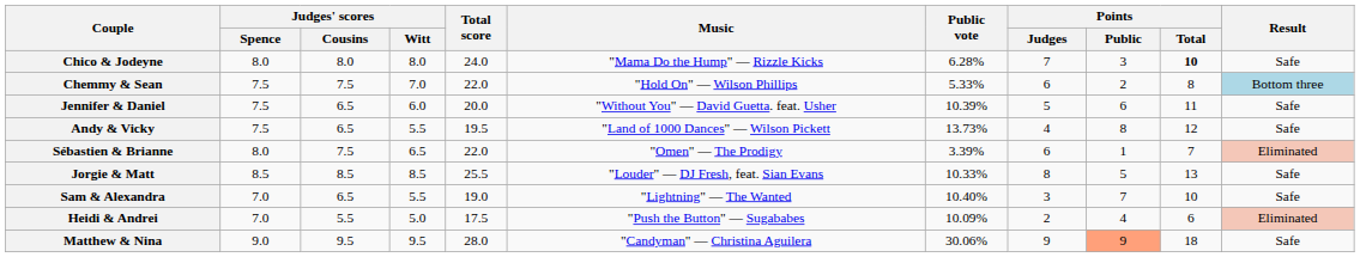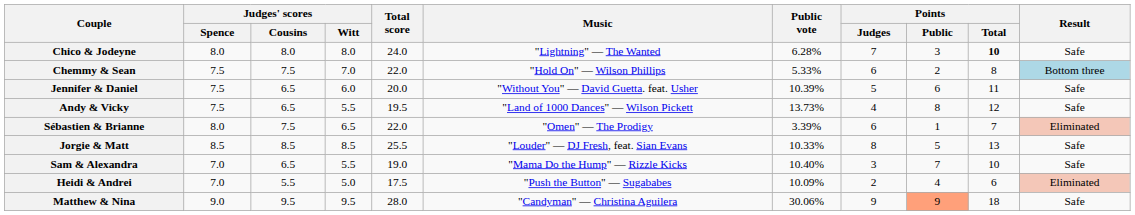 <table class="wikitable sortable" style="text-align:center; font-size:90%; width:90%">
 <tr>
 <th scope="col" rowspan=2>Couple</th>
 <th scope="col" colspan=3 class="unsortable">Judges' scores</th>
 <th scope="col" rowspan=2>Total<br>score</th>
 <th scope="col" rowspan=2 class="unsortable">Music</th>
 <th scope="col" rowspan=2>Public<br>vote</th>
 <th scope="col" colspan=3 class="unsortable">Points</th>
 <th scope="col" rowspan=2 class="unsortable">Result</th>
 </tr>
 <tr>
 <th class="unsortable">Spence</th>
 <th class="unsortable">Cousins</th>
 <th class="unsortable">Witt</th>
 <th class="unsortable">Judges</th>
 <th class="unsortable">Public</th>
 <th>Total</th>
 </tr>
 <tr>
 <th scope="row">Chico & Jodeyne</th>
 <td>8.0</td>
 <td>8.0</td>
 <td>8.0</td>
 <td>24.0</td>
-<td>"<a href='#'>Mama Do the Hump</a>" — <a href='#'>Rizzle Kicks</a></td>
+<td>"<a href='#'>Lightning</a>" — <a href='#'>The Wanted</a></td>
 <td>6.28%</td>
 <td>7</td>
 <td>3</td>
 <td><strong>10</strong></td>
 <td>Safe</td>
 </tr>
 <tr>
 <th scope="row">Chemmy & Sean</th>
 <td>7.5</td>
 <td>7.5</td>
 <td>7.0</td>
 <td>22.0</td>
 <td>"<a href='#'>Hold On</a>" — <a href='#'>Wilson Phillips</a></td>
 <td>5.33%</td>
 <td>6</td>
 <td>2</td>
 <td>8</td>
 <td bgcolor=lightblue>Bottom three</td>
 </tr>
 <tr>
 <th scope="row">Jennifer & Daniel</th>
 <td>7.5</td>
 <td>6.5</td>
 <td>6.0</td>
 <td>20.0</td>
 <td>"<a href='#'>Without You</a>" — <a href='#'>David Guetta</a>. feat. <a href='#'>Usher</a></td>
 <td>10.39%</td>
 <td>5</td>
 <td>6</td>
 <td>11</td>
 <td>Safe</td>
 </tr>
 <tr>
 <th scope="row">Andy & Vicky</th>
 <td>7.5</td>
 <td>6.5</td>
 <td>5.5</td>
 <td>19.5</td>
 <td>"<a href='#'>Land of 1000 Dances</a>" — <a href='#'>Wilson Pickett</a></td>
 <td>13.73%</td>
 <td>4</td>
 <td>8</td>
 <td>12</td>
 <td>Safe</td>
 </tr>
 <tr>
 <th scope="row">Sébastien & Brianne</th>
 <td>8.0</td>
 <td>7.5</td>
 <td>6.5</td>
 <td>22.0</td>
 <td>"<a href='#'>Omen</a>" — <a href='#'>The Prodigy</a></td>
 <td>3.39%</td>
 <td>6</td>
 <td>1</td>
 <td>7</td>
 <td bgcolor="f4c7b8">Eliminated</td>
 </tr>
 <tr>
 <th scope="row">Jorgie & Matt</th>
 <td>8.5</td>
 <td>8.5</td>
 <td>8.5</td>
 <td>25.5</td>
 <td>"<a href='#'>Louder</a>" — <a href='#'>DJ Fresh</a>, feat. <a href='#'>Sian Evans</a></td>
 <td>10.33%</td>
 <td>8</td>
 <td>5</td>
 <td>13</td>
 <td>Safe</td>
 </tr>
 <tr>
 <th scope="row">Sam & Alexandra</th>
 <td>7.0</td>
 <td>6.5</td>
 <td>5.5</td>
 <td>19.0</td>
-<td>"<a href='#'>Lightning</a>" — <a href='#'>The Wanted</a></td>
+<td>"<a href='#'>Mama Do the Hump</a>" — <a href='#'>Rizzle Kicks</a></td>
 <td>10.40%</td>
 <td>3</td>
 <td>7</td>
 <td>10</td>
 <td>Safe</td>
 </tr>
 <tr>
 <th scope="row">Heidi & Andrei</th>
 <td>7.0</td>
 <td>5.5</td>
 <td>5.0</td>
 <td>17.5</td>
 <td>"<a href='#'>Push the Button</a>" — <a href='#'>Sugababes</a></td>
 <td>10.09%</td>
 <td>2</td>
 <td>4</td>
 <td>6</td>
 <td bgcolor="f4c7b8">Eliminated</td>
 </tr>
 <tr>
 <th scope="row">Matthew & Nina</th>
 <td>9.0</td>
 <td>9.5</td>
 <td>9.5</td>
 <td>28.0</td>
 <td>"<a href='#'>Candyman</a>" — <a href='#'>Christina Aguilera</a></td>
 <td>30.06%</td>
 <td>9</td>
 <td style="background: lightsalmon;">9</td>
 <td>18</td>
 <td>Safe</td>
 </tr>
 </table>
